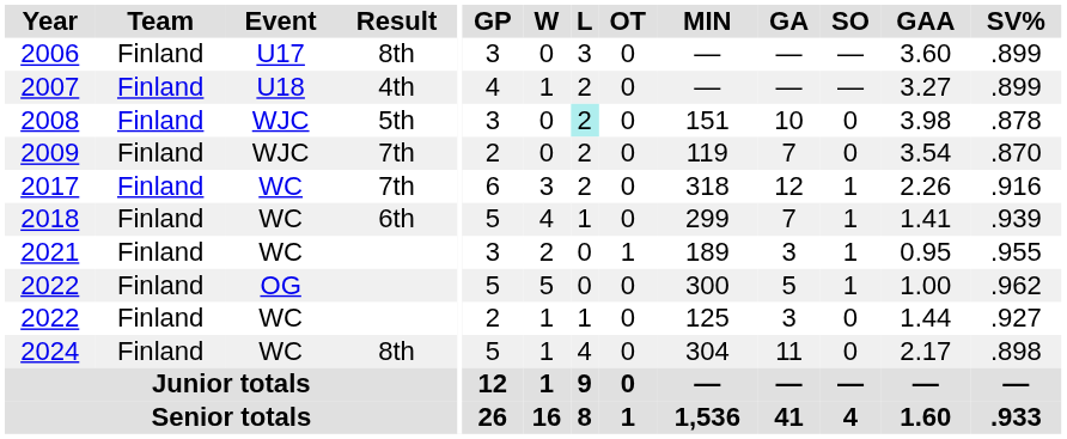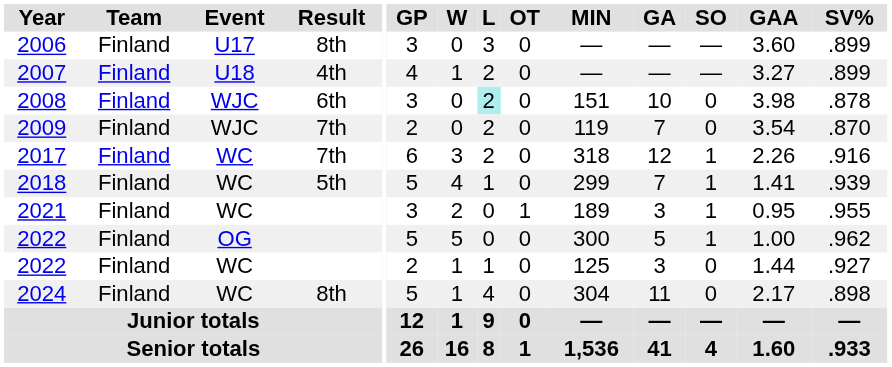 <table border="0" cellpadding="1" cellspacing="0" ID="Table3" style="text-align:center; width:40em">
 <tr bgcolor="#e0e0e0">
 <th>Year</th>
 <th>Team</th>
 <th>Event</th>
 <th>Result</th>
 <th rowspan="99" bgcolor="#fff"></th>
 <th>GP</th>
 <th>W</th>
 <th>L</th>
 <th>OT</th>
 <th>MIN</th>
 <th>GA</th>
 <th>SO</th>
 <th>GAA</th>
 <th>SV%</th>
 </tr>
 <tr>
 <td><a href='#'>2006</a></td>
 <td>Finland</td>
 <td><a href='#'>U17</a></td>
 <td>8th</td>
 <td>3</td>
 <td>0</td>
 <td>3</td>
 <td>0</td>
 <td>—</td>
 <td>—</td>
 <td>—</td>
 <td>3.60</td>
 <td>.899</td>
 </tr>
 <tr bgcolor="#f0f0f0">
 <td><a href='#'>2007</a></td>
 <td><a href='#'>Finland</a></td>
 <td><a href='#'>U18</a></td>
 <td>4th</td>
 <td>4</td>
 <td>1</td>
 <td>2</td>
 <td>0</td>
 <td>—</td>
 <td>—</td>
 <td>—</td>
 <td>3.27</td>
 <td>.899</td>
 </tr>
 <tr>
 <td><a href='#'>2008</a></td>
 <td><a href='#'>Finland</a></td>
 <td><a href='#'>WJC</a></td>
-<td>5th</td>
+<td>6th</td>
 <td>3</td>
 <td>0</td>
 <td style="background: paleturquoise;">2</td>
 <td>0</td>
 <td>151</td>
 <td>10</td>
 <td>0</td>
 <td>3.98</td>
 <td>.878</td>
 </tr>
 <tr bgcolor="#f0f0f0">
 <td><a href='#'>2009</a></td>
 <td>Finland</td>
 <td>WJC</td>
 <td>7th</td>
 <td>2</td>
 <td>0</td>
 <td>2</td>
 <td>0</td>
 <td>119</td>
 <td>7</td>
 <td>0</td>
 <td>3.54</td>
 <td>.870</td>
 </tr>
 <tr>
 <td><a href='#'>2017</a></td>
 <td><a href='#'>Finland</a></td>
 <td><a href='#'>WC</a></td>
 <td>7th</td>
 <td>6</td>
 <td>3</td>
 <td>2</td>
 <td>0</td>
 <td>318</td>
 <td>12</td>
 <td>1</td>
 <td>2.26</td>
 <td>.916</td>
 </tr>
 <tr bgcolor="#f0f0f0">
 <td><a href='#'>2018</a></td>
 <td>Finland</td>
 <td>WC</td>
-<td>6th</td>
+<td>5th</td>
 <td>5</td>
 <td>4</td>
 <td>1</td>
 <td>0</td>
 <td>299</td>
 <td>7</td>
 <td>1</td>
 <td>1.41</td>
 <td>.939</td>
 </tr>
 <tr>
 <td><a href='#'>2021</a></td>
 <td>Finland</td>
 <td>WC</td>
 <td></td>
 <td>3</td>
 <td>2</td>
 <td>0</td>
 <td>1</td>
 <td>189</td>
 <td>3</td>
 <td>1</td>
 <td>0.95</td>
 <td>.955</td>
 </tr>
 <tr bgcolor="#f0f0f0">
 <td><a href='#'>2022</a></td>
 <td>Finland</td>
 <td><a href='#'>OG</a></td>
 <td></td>
 <td>5</td>
 <td>5</td>
 <td>0</td>
 <td>0</td>
 <td>300</td>
 <td>5</td>
 <td>1</td>
 <td>1.00</td>
 <td>.962</td>
 </tr>
 <tr>
 <td><a href='#'>2022</a></td>
 <td>Finland</td>
 <td>WC</td>
 <td></td>
 <td>2</td>
 <td>1</td>
 <td>1</td>
 <td>0</td>
 <td>125</td>
 <td>3</td>
 <td>0</td>
 <td>1.44</td>
 <td>.927</td>
 </tr>
 <tr bgcolor="#f0f0f0">
 <td><a href='#'>2024</a></td>
 <td>Finland</td>
 <td>WC</td>
 <td>8th</td>
 <td>5</td>
 <td>1</td>
 <td>4</td>
 <td>0</td>
 <td>304</td>
 <td>11</td>
 <td>0</td>
 <td>2.17</td>
 <td>.898</td>
 </tr>
 <tr bgcolor="#e0e0e0">
 <th colspan="4">Junior totals</th>
 <th>12</th>
 <th>1</th>
 <th>9</th>
 <th>0</th>
 <th>—</th>
 <th>—</th>
 <th>—</th>
 <th>—</th>
 <th>—</th>
 </tr>
 <tr bgcolor="#e0e0e0">
 <th colspan="4">Senior totals</th>
 <th>26</th>
 <th>16</th>
 <th>8</th>
 <th>1</th>
 <th>1,536</th>
 <th>41</th>
 <th>4</th>
 <th>1.60</th>
 <th>.933</th>
 </tr>
 </table>
